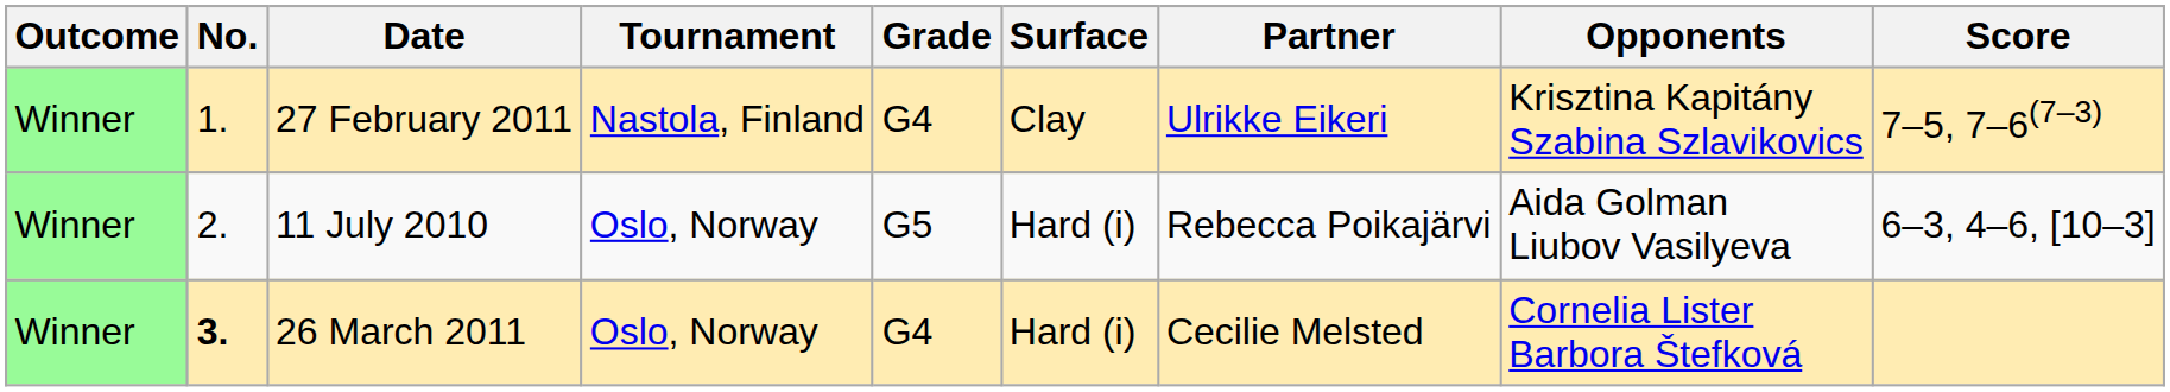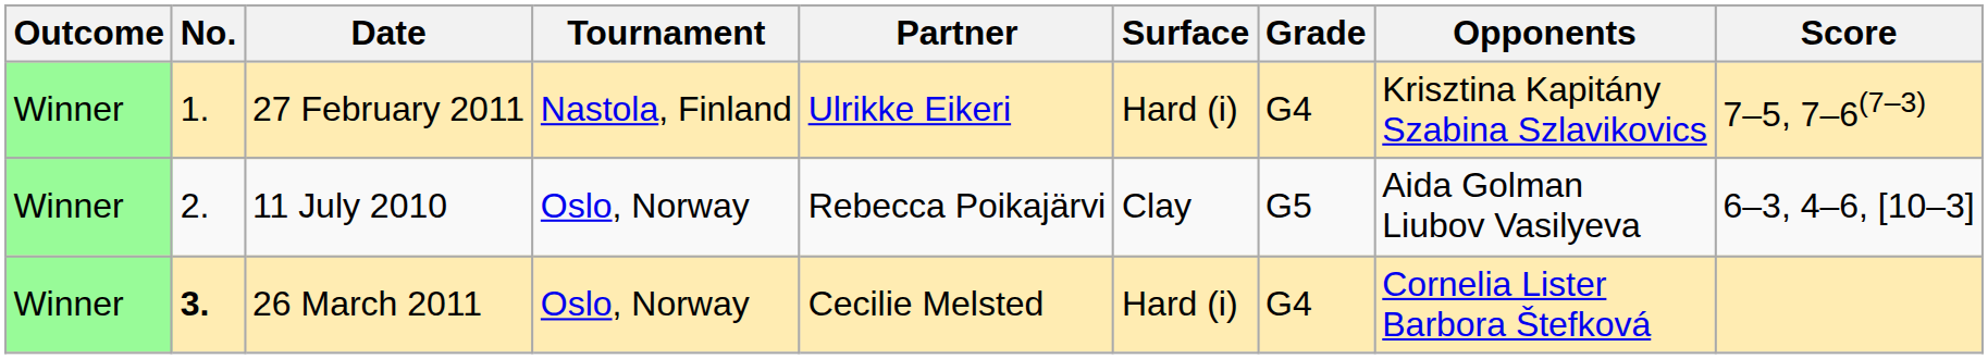 <table class="sortable wikitable" style=font-size:97%>
 <tr>
 <th>Outcome</th>
 <th>No.</th>
 <th>Date</th>
 <th>Tournament</th>
+<th>Partner</th>
+<th>Surface</th>
 <th>Grade</th>
-<th>Surface</th>
-<th>Partner</th>
 <th>Opponents</th>
 <th>Score</th>
 </tr>
 <tr bgcolor=#ffecb2>
 <td bgcolor="98FB98">Winner</td>
 <td>1.</td>
 <td>27 February 2011</td>
 <td><a href='#'>Nastola</a>, Finland</td>
+<td> <a href='#'>Ulrikke Eikeri</a></td>
+<td>Hard (i)</td>
 <td>G4</td>
-<td>Clay</td>
-<td> <a href='#'>Ulrikke Eikeri</a></td>
 <td> Krisztina Kapitány <br>  <a href='#'>Szabina Szlavikovics</a></td>
 <td>7–5, 7–6<sup>(7–3)</sup></td>
 </tr>
 <tr>
 <td bgcolor="98FB98">Winner</td>
 <td>2.</td>
 <td>11 July 2010</td>
 <td><a href='#'>Oslo</a>, Norway</td>
+<td> Rebecca Poikajärvi</td>
+<td>Clay</td>
 <td>G5</td>
-<td>Hard (i)</td>
-<td> Rebecca Poikajärvi</td>
 <td> Aida Golman <br>  Liubov Vasilyeva</td>
 <td>6–3, 4–6, [10–3]</td>
 </tr>
 <tr bgcolor=#ffecb2>
 <td bgcolor="98FB98">Winner</td>
 <td><strong>3.</strong></td>
 <td>26 March 2011</td>
 <td><a href='#'>Oslo</a>, Norway</td>
+<td> Cecilie Melsted</td>
+<td>Hard (i)</td>
 <td>G4</td>
-<td>Hard (i)</td>
-<td> Cecilie Melsted</td>
 <td> <a href='#'>Cornelia Lister</a> <br>  <a href='#'>Barbora Štefková</a></td>
 <td></td>
 </tr>
 </table>
